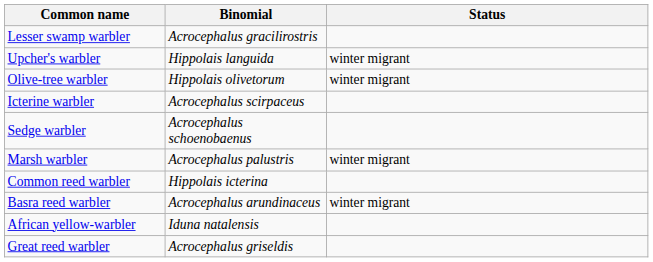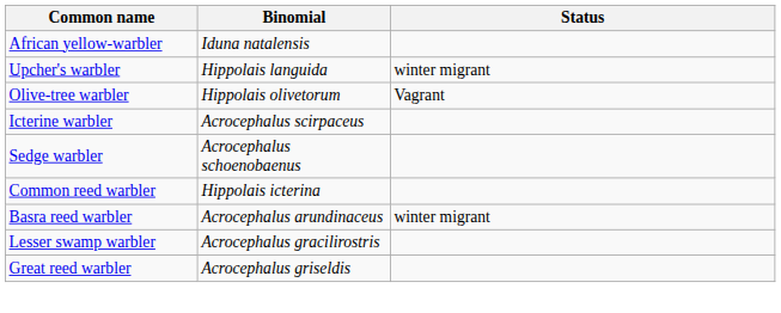 <table width=60% class="wikitable">
 <tr>
 <th width=25%>Common name</th>
 <th width=25%>Binomial</th>
 <th width=50%>Status</th>
 </tr>
 <tr>
-<td><a href='#'>Lesser swamp warbler</a></td>
-<td><em>Acrocephalus gracilirostris</em></td>
+<td><a href='#'>African yellow-warbler</a></td>
+<td><em>Iduna natalensis</em></td>
 <td></td>
 </tr>
 <tr>
 <td><a href='#'>Upcher's warbler</a></td>
 <td><em>Hippolais languida</em></td>
 <td>winter migrant</td>
 </tr>
 <tr>
 <td><a href='#'>Olive-tree warbler</a></td>
 <td><em>Hippolais olivetorum</em></td>
-<td>winter migrant</td>
+<td>Vagrant</td>
 </tr>
 <tr>
 <td><a href='#'>Icterine warbler</a></td>
 <td><em>Acrocephalus scirpaceus</em></td>
 <td></td>
 </tr>
 <tr>
 <td><a href='#'>Sedge warbler</a></td>
 <td><em>Acrocephalus schoenobaenus</em></td>
 <td></td>
 </tr>
 <tr>
-<td><a href='#'>Marsh warbler</a></td>
-<td><em>Acrocephalus palustris</em></td>
-<td>winter migrant</td>
-</tr>
-<tr>
 <td><a href='#'>Common reed warbler</a></td>
 <td><em>Hippolais icterina</em></td>
 <td></td>
 </tr>
 <tr>
 <td><a href='#'>Basra reed warbler</a></td>
 <td><em>Acrocephalus arundinaceus</em></td>
 <td>winter migrant</td>
 </tr>
 <tr>
-<td><a href='#'>African yellow-warbler</a></td>
-<td><em>Iduna natalensis</em></td>
+<td><a href='#'>Lesser swamp warbler</a></td>
+<td><em>Acrocephalus gracilirostris</em></td>
 <td></td>
 </tr>
 <tr>
 <td><a href='#'>Great reed warbler</a></td>
 <td><em>Acrocephalus griseldis</em></td>
 <td></td>
 </tr>
 </table>
